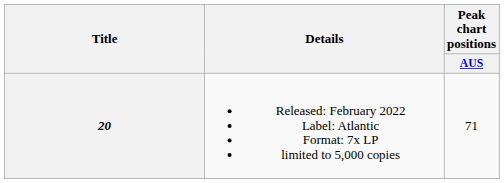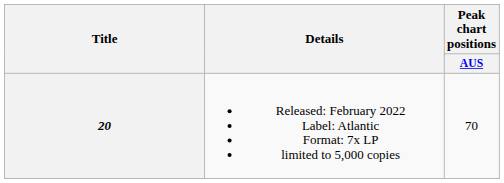 <table class="wikitable plainrowheaders" style="text-align:center;">
 <tr>
 <th scope="col" rowspan="2" style="width:15em;">Title</th>
 <th scope="col" rowspan="2" style="width:18em;">Details</th>
 <th scope="col" colspan="1">Peak chart positions</th>
 </tr>
 <tr>
 <th scope="col" style="width:2.5em;font-size:90%;"><a href='#'>AUS</a><br></th>
 </tr>
 <tr>
 <th scope="row"><em>20</em></th>
 <td><br><ul><li>Released: February 2022</li><li>Label: Atlantic</li><li>Format: 7x LP</li><li>limited to 5,000 copies</li></ul></td>
-<td>71</td>
+<td>70</td>
 </tr>
 </table>
